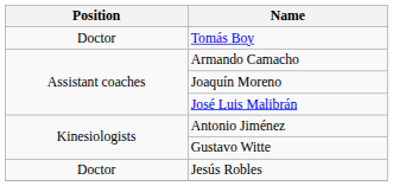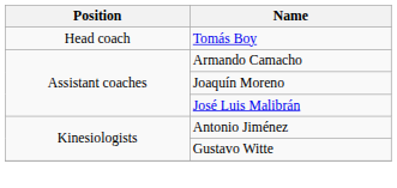 <table class="wikitable" style="text-align:center; font-size:100%; width:35%">
 <tr>
 <th>Position</th>
 <th>Name</th>
 </tr>
 <tr>
-<td>Doctor</td>
+<td>Head coach</td>
 <td align=left> <a href='#'>Tomás Boy</a></td>
 </tr>
 <tr>
 <td rowspan=3>Assistant coaches</td>
 <td align=left> Armando Camacho</td>
 </tr>
 <tr>
 <td align=left> Joaquín Moreno</td>
 </tr>
 <tr>
 <td align=left> <a href='#'>José Luis Malibrán</a></td>
 </tr>
 <tr>
 <td rowspan=2>Kinesiologists</td>
 <td align=left> Antonio Jiménez</td>
 </tr>
 <tr>
 <td align=left> Gustavo Witte</td>
 </tr>
 <tr>
-<td>Doctor</td>
-<td align=left> Jesús Robles</td>
-</tr>
-<tr>
 </tr>
 </table>
